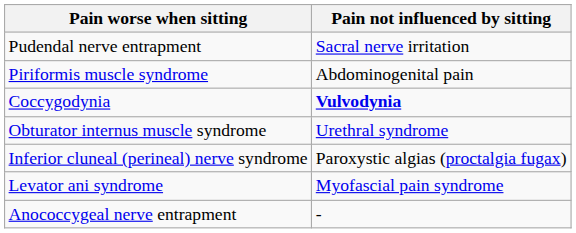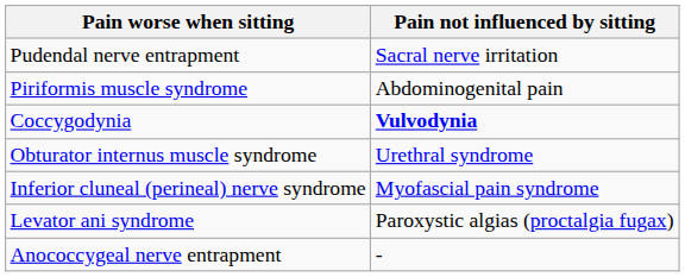 <table class="wikitable" class="wikitable floatright">
 <tr>
 <th>Pain worse when sitting</th>
 <th>Pain not influenced by sitting</th>
 </tr>
 <tr>
 <td>Pudendal nerve entrapment</td>
 <td><a href='#'>Sacral nerve</a> irritation</td>
 </tr>
 <tr>
 <td><a href='#'>Piriformis muscle syndrome</a></td>
 <td>Abdominogenital pain</td>
 </tr>
 <tr>
 <td><a href='#'>Coccygodynia</a></td>
 <td><strong><a href='#'>Vulvodynia</a></strong></td>
 </tr>
 <tr>
 <td><a href='#'>Obturator internus muscle</a> syndrome</td>
 <td><a href='#'>Urethral syndrome</a></td>
 </tr>
 <tr>
 <td><a href='#'>Inferior cluneal (perineal) nerve</a> syndrome</td>
-<td>Paroxystic algias (<a href='#'>proctalgia fugax</a>)</td>
+<td><a href='#'>Myofascial pain syndrome</a></td>
 </tr>
 <tr>
 <td><a href='#'>Levator ani syndrome</a></td>
-<td><a href='#'>Myofascial pain syndrome</a></td>
+<td>Paroxystic algias (<a href='#'>proctalgia fugax</a>)</td>
 </tr>
 <tr>
 <td><a href='#'>Anococcygeal nerve</a> entrapment</td>
 <td>-</td>
 </tr>
 </table>
